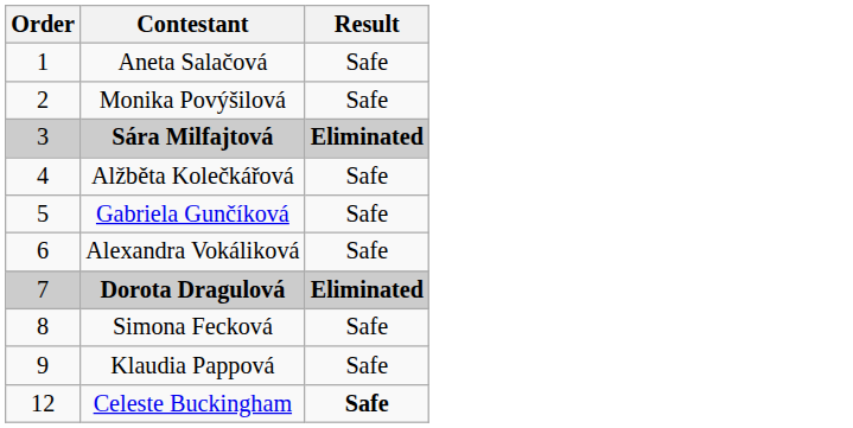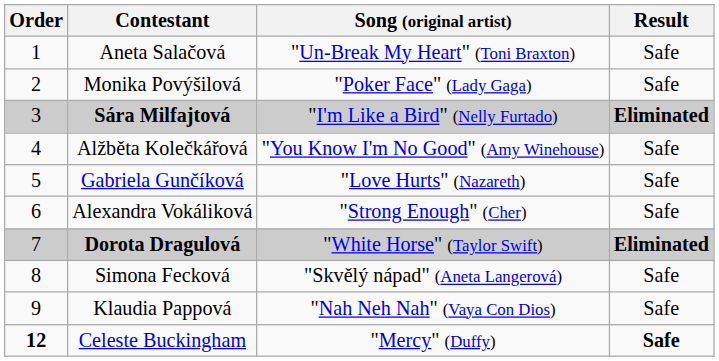 <table class="wikitable plainrowheaders" style="text-align:center;">
 <tr>
 <th scope="col">Order</th>
 <th scope="col">Contestant</th>
+<th scope="col">Song <small>(original artist)</small></th>
 <th scope="col">Result</th>
 </tr>
 <tr>
 <td>1</td>
 <td>Aneta Salačová</td>
+<td>"<a href='#'>Un-Break My Heart</a>" <small>(<a href='#'>Toni Braxton</a>)</small></td>
 <td>Safe</td>
 </tr>
 <tr>
 <td>2</td>
 <td>Monika Povýšilová</td>
+<td>"<a href='#'>Poker Face</a>" <small>(<a href='#'>Lady Gaga</a>)</small></td>
 <td>Safe</td>
 </tr>
 <tr style="background:#ccc;">
 <td>3</td>
 <td><strong>Sára Milfajtová</strong></td>
+<td>"<a href='#'>I'm Like a Bird</a>" <small>(<a href='#'>Nelly Furtado</a>)</small></td>
 <td><strong>Eliminated</strong></td>
 </tr>
 <tr>
 <td>4</td>
 <td>Alžběta Kolečkářová</td>
+<td>"<a href='#'>You Know I'm No Good</a>" <small>(<a href='#'>Amy Winehouse</a>)</small></td>
 <td>Safe</td>
 </tr>
 <tr>
 <td>5</td>
 <td><a href='#'>Gabriela Gunčíková</a></td>
+<td>"<a href='#'>Love Hurts</a>" <small>(<a href='#'>Nazareth</a>)</small></td>
 <td>Safe</td>
 </tr>
 <tr>
 <td>6</td>
 <td>Alexandra Vokáliková</td>
+<td>"<a href='#'>Strong Enough</a>" <small>(<a href='#'>Cher</a>)</small></td>
 <td>Safe</td>
 </tr>
 <tr style="background:#ccc;">
 <td>7</td>
 <td><strong>Dorota Dragulová</strong></td>
+<td>"<a href='#'>White Horse</a>" <small>(<a href='#'>Taylor Swift</a>)</small></td>
 <td><strong>Eliminated</strong></td>
 </tr>
 <tr>
 <td>8</td>
 <td>Simona Fecková</td>
+<td>"Skvělý nápad" <small>(<a href='#'>Aneta Langerová</a>)</small></td>
 <td>Safe</td>
 </tr>
 <tr>
 <td>9</td>
 <td>Klaudia Pappová</td>
+<td>"<a href='#'>Nah Neh Nah</a>" <small>(<a href='#'>Vaya Con Dios</a>)</small></td>
 <td>Safe</td>
 </tr>
 <tr>
-<td>12</td>
+<td><strong>12</strong></td>
 <td><a href='#'>Celeste Buckingham</a></td>
+<td>"<a href='#'>Mercy</a>" <small>(<a href='#'>Duffy</a>)</small></td>
 <td><strong>Safe</strong></td>
 </tr>
 </table>
